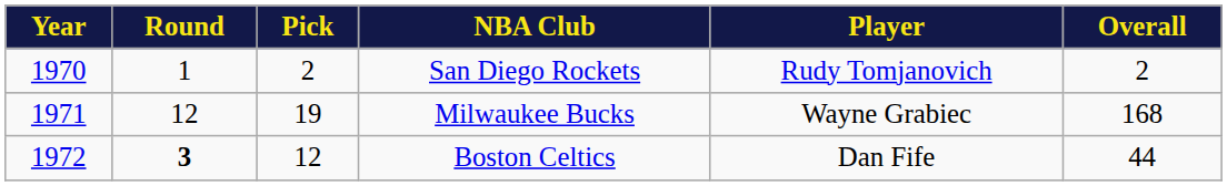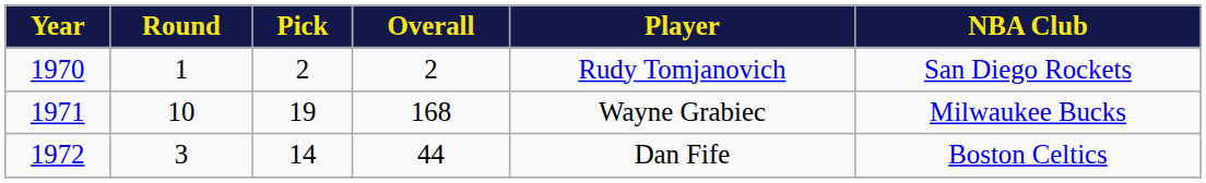 <table class="wikitable" style="width:80%;">
 <tr style="text-align:center; background:#121849; color:#f8e616;">
 <td><strong>Year</strong></td>
 <td><strong>Round</strong></td>
 <td><strong>Pick</strong></td>
+<td><strong>Overall</strong></td>
+<td><strong>Player</strong></td>
 <td><strong>NBA Club</strong></td>
-<td><strong>Player</strong></td>
-<td><strong>Overall</strong></td>
 </tr>
 <tr style="text-align:center;" bgcolor="">
 <td><a href='#'>1970</a></td>
 <td>1</td>
 <td>2</td>
+<td>2</td>
+<td><a href='#'>Rudy Tomjanovich</a></td>
 <td><a href='#'>San Diego Rockets</a></td>
-<td><a href='#'>Rudy Tomjanovich</a></td>
-<td>2</td>
 </tr>
 <tr style="text-align:center;" bgcolor="">
 <td><a href='#'>1971</a></td>
-<td>12</td>
+<td>10</td>
 <td>19</td>
+<td>168</td>
+<td>Wayne Grabiec</td>
 <td><a href='#'>Milwaukee Bucks</a></td>
-<td>Wayne Grabiec</td>
-<td>168</td>
 </tr>
 <tr style="text-align:center;" bgcolor="">
 <td><a href='#'>1972</a></td>
-<td><strong>3</strong></td>
-<td>12</td>
+<td>3</td>
+<td>14</td>
+<td>44</td>
+<td>Dan Fife</td>
 <td><a href='#'>Boston Celtics</a></td>
-<td>Dan Fife</td>
-<td>44</td>
 </tr>
 </table>
